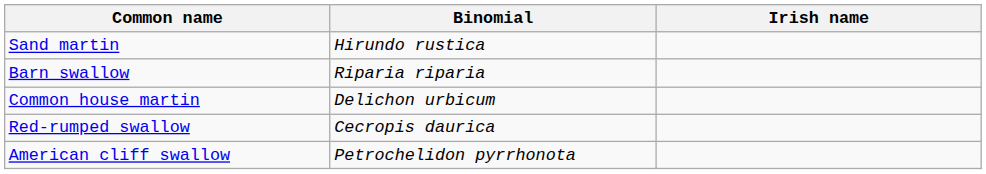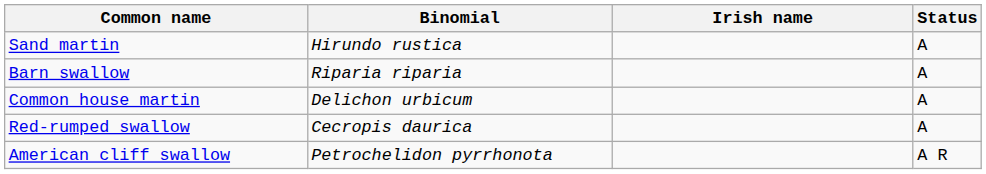 <table width=60% class="wikitable">
 <tr>
 <th width=32%>Common name</th>
 <th width=32%>Binomial</th>
 <th width=32%>Irish name</th>
+<th width=4%>Status</th>
 </tr>
 <tr>
 <td><a href='#'>Sand martin</a></td>
 <td><em>Hirundo rustica</em></td>
 <td></td>
+<td>A</td>
 </tr>
 <tr>
 <td><a href='#'>Barn swallow</a></td>
 <td><em>Riparia riparia</em></td>
 <td></td>
+<td>A</td>
 </tr>
 <tr>
 <td><a href='#'>Common house martin</a></td>
 <td><em>Delichon urbicum</em></td>
 <td></td>
+<td>A</td>
 </tr>
 <tr>
 <td><a href='#'>Red-rumped swallow</a></td>
 <td><em>Cecropis daurica</em></td>
 <td></td>
+<td>A</td>
 </tr>
 <tr>
 <td><a href='#'>American cliff swallow</a></td>
 <td><em>Petrochelidon pyrrhonota</em></td>
 <td></td>
+<td>A R</td>
 </tr>
 </table>
